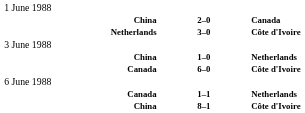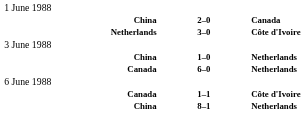 <table width=100% cellspacing=1>
 <tr>
 <th width=20%></th>
 <th width=12%></th>
 <th width=20%></th>
 <th></th>
 </tr>
 <tr>
 <td>1 June 1988</td>
 </tr>
 <tr style=font-size:90%>
 <td align=right><strong>China</strong></td>
 <td align=center><strong>2–0</strong></td>
 <td><strong>Canada</strong></td>
 </tr>
 <tr style=font-size:90%>
 <td align=right><strong>Netherlands</strong></td>
 <td align=center><strong>3–0</strong></td>
 <td><strong>Côte d'Ivoire</strong></td>
 </tr>
 <tr>
 <td>3 June 1988</td>
 </tr>
 <tr style=font-size:90%>
 <td align=right><strong>China</strong></td>
 <td align=center><strong>1–0</strong></td>
 <td><strong>Netherlands</strong></td>
 </tr>
 <tr style=font-size:90%>
 <td align=right><strong>Canada</strong></td>
 <td align=center><strong>6–0</strong></td>
-<td><strong>Côte d'Ivoire</strong></td>
+<td><strong>Netherlands</strong></td>
 </tr>
 <tr>
 <td>6 June 1988</td>
 </tr>
 <tr style=font-size:90%>
 <td align=right><strong>Canada</strong></td>
 <td align=center><strong>1–1</strong></td>
-<td><strong>Netherlands</strong></td>
+<td><strong>Côte d'Ivoire</strong></td>
 </tr>
 <tr style=font-size:90%>
 <td align=right><strong>China</strong></td>
 <td align=center><strong>8–1</strong></td>
-<td><strong>Côte d'Ivoire</strong></td>
+<td><strong>Netherlands</strong></td>
 </tr>
 </table>
